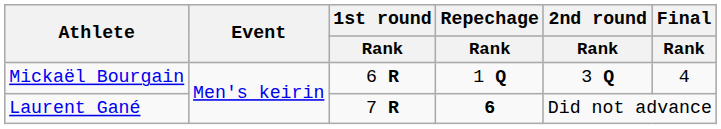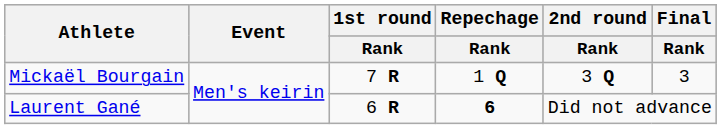 <table class=wikitable style="font-size:90%">
 <tr>
 <th rowspan="2">Athlete</th>
 <th rowspan="2">Event</th>
 <th>1st round</th>
 <th>Repechage</th>
 <th>2nd round</th>
 <th>Final</th>
 </tr>
 <tr style="font-size:95%">
 <th>Rank</th>
 <th>Rank</th>
 <th>Rank</th>
 <th>Rank</th>
 </tr>
 <tr align=center>
 <td align=left><a href='#'>Mickaël Bourgain</a></td>
 <td align=left rowspan=2><a href='#'>Men's keirin</a></td>
-<td>6 <strong>R</strong></td>
+<td>7 <strong>R</strong></td>
 <td>1 <strong>Q</strong></td>
 <td>3 <strong>Q</strong></td>
-<td>4</td>
+<td>3</td>
 </tr>
 <tr align=center>
 <td align=left><a href='#'>Laurent Gané</a></td>
-<td>7 <strong>R</strong></td>
+<td>6 <strong>R</strong></td>
 <td><strong>6</strong></td>
 <td colspan=2>Did not advance</td>
 </tr>
 </table>
